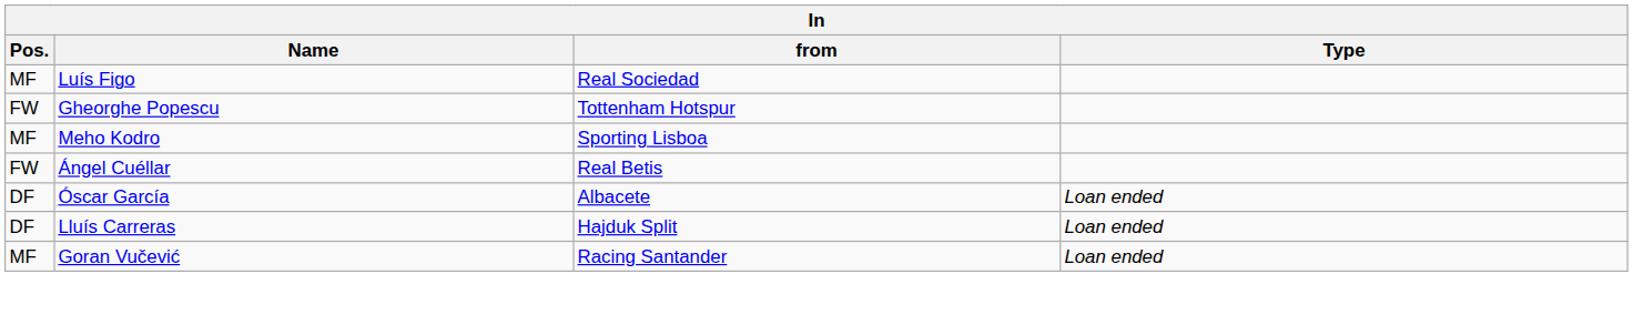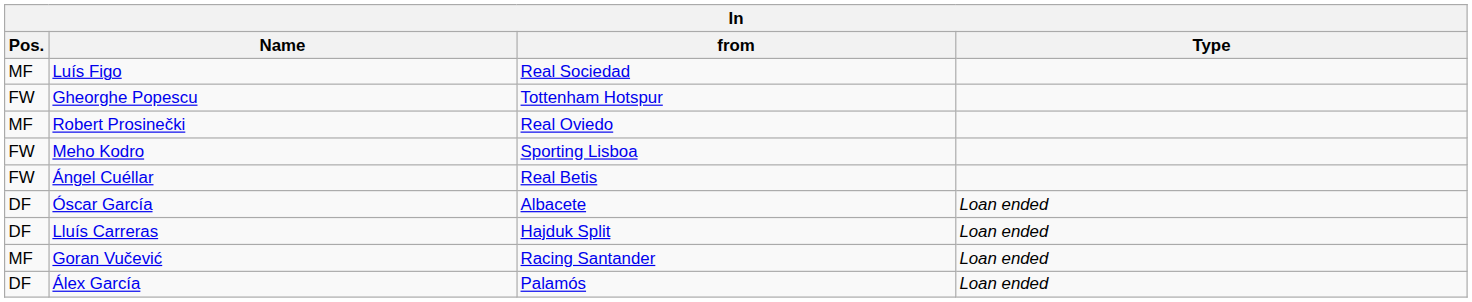 <table class="wikitable" style="font-size:90%;width:99%;">
 <tr>
 <th colspan="4">In</th>
 </tr>
 <tr>
 <th width=3%>Pos.</th>
 <th width=32%>Name</th>
 <th width=30%>from</th>
 <th width=35%>Type</th>
 </tr>
 <tr>
 <td>MF</td>
 <td><a href='#'>Luís Figo</a></td>
 <td><a href='#'>Real Sociedad</a></td>
 <td></td>
 </tr>
 <tr>
 <td>FW</td>
 <td><a href='#'>Gheorghe Popescu</a></td>
 <td><a href='#'>Tottenham Hotspur</a></td>
 <td></td>
 </tr>
 <tr>
 <td>MF</td>
+<td><a href='#'>Robert Prosinečki</a></td>
+<td><a href='#'>Real Oviedo</a></td>
+<td></td>
+</tr>
+<tr>
+<td>FW</td>
 <td><a href='#'>Meho Kodro</a></td>
 <td><a href='#'>Sporting Lisboa</a></td>
 <td></td>
 </tr>
 <tr>
 <td>FW</td>
 <td><a href='#'>Ángel Cuéllar</a></td>
 <td><a href='#'>Real Betis</a></td>
 <td></td>
 </tr>
 <tr>
 <td>DF</td>
 <td><a href='#'>Óscar García</a></td>
 <td><a href='#'>Albacete</a></td>
 <td><em>Loan ended</em></td>
 </tr>
 <tr>
 <td>DF</td>
 <td><a href='#'>Lluís Carreras</a></td>
 <td><a href='#'>Hajduk Split</a></td>
 <td><em>Loan ended</em></td>
 </tr>
 <tr>
 <td>MF</td>
 <td><a href='#'>Goran Vučević</a></td>
 <td><a href='#'>Racing Santander</a></td>
 <td><em>Loan ended</em></td>
 </tr>
+<tr>
+<td>DF</td>
+<td><a href='#'>Álex García</a></td>
+<td><a href='#'>Palamós</a></td>
+<td><em>Loan ended</em></td>
+</tr>
 </table>
